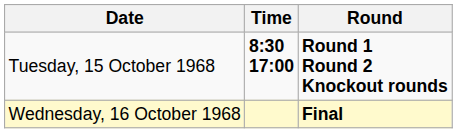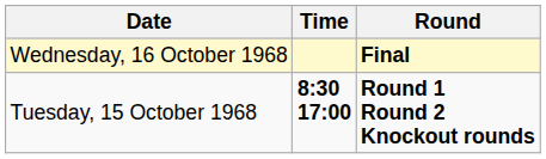 <table class="wikitable">
 <tr>
 <th>Date</th>
 <th>Time</th>
 <th>Round</th>
 </tr>
+<tr style=background:lemonchiffon>
+<td>Wednesday, 16 October 1968</td>
+<td></td>
+<td><strong>Final</strong></td>
+</tr>
 <tr>
 <td>Tuesday, 15 October 1968</td>
 <td><strong>8:30</strong><br><strong>17:00</strong><br> </td>
 <td><strong>Round 1</strong><br><strong>Round 2</strong><br><strong>Knockout rounds</strong></td>
 </tr>
-<tr style=background:lemonchiffon>
-<td>Wednesday, 16 October 1968</td>
-<td></td>
-<td><strong>Final</strong></td>
-</tr>
 </table>
